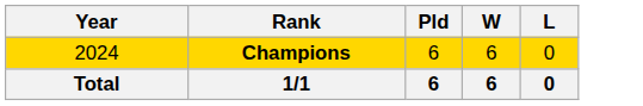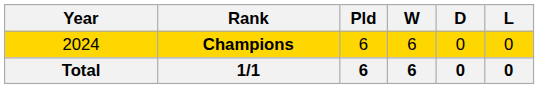 <table class="wikitable" style="text-align: center;font-size:90%;">
 <tr>
 <th width=125>Year</th>
 <th width=150>Rank</th>
 <th width=35>Pld</th>
 <th width=35>W</th>
+<th width=35>D</th>
 <th width=35>L</th>
 </tr>
 <tr bgcolor=gold>
 <td> 2024</td>
 <td><strong>Champions</strong></td>
 <td>6</td>
 <td>6</td>
 <td>0</td>
+<td>0</td>
 </tr>
 <tr>
 <th>Total</th>
 <th>1/1</th>
 <th>6</th>
 <th>6</th>
 <th>0</th>
+<th>0</th>
 </tr>
 </table>
